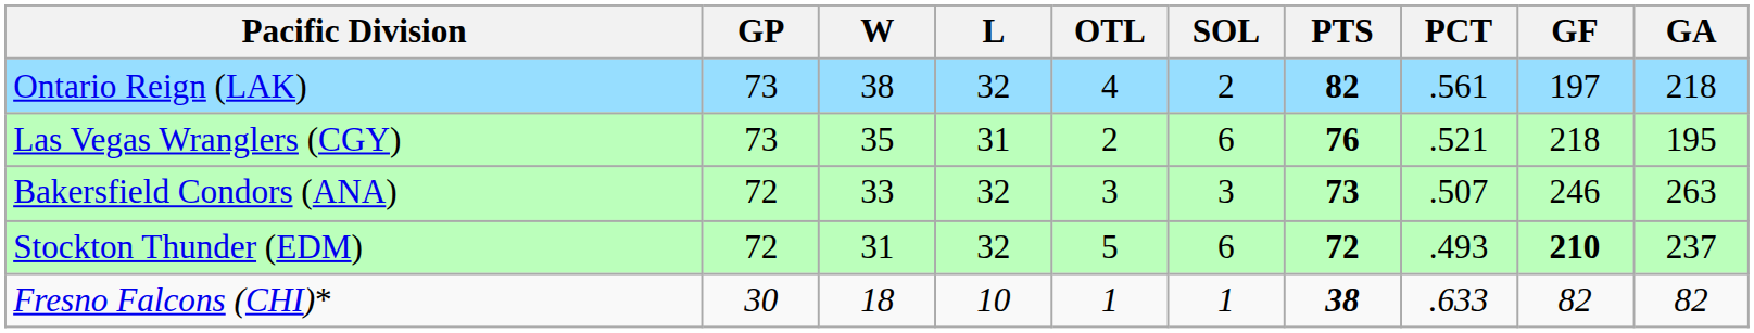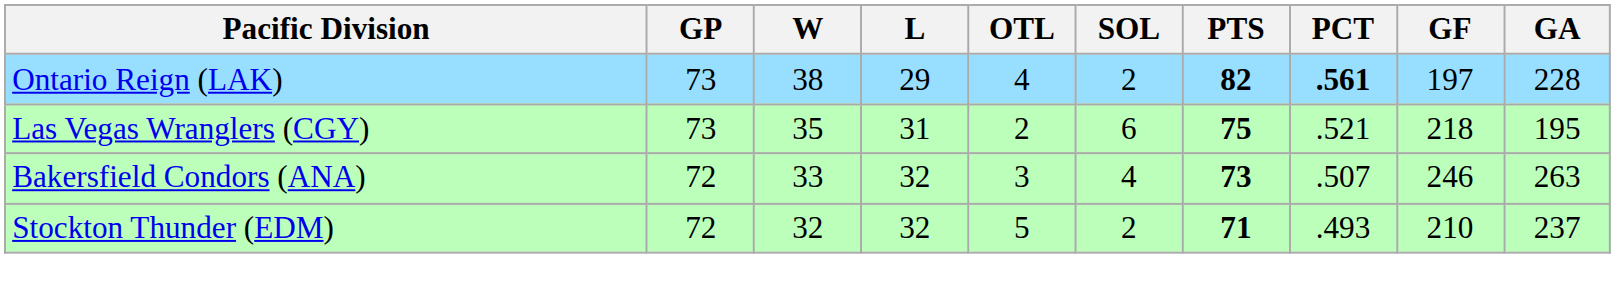 <table class="wikitable" style="text-align:center">
 <tr>
 <th bgcolor="#DDDDFF" width="30%">Pacific Division</th>
 <th bgcolor="#DDDDFF" width="5%">GP</th>
 <th bgcolor="#DDDDFF" width="5%">W</th>
 <th bgcolor="#DDDDFF" width="5%">L</th>
 <th bgcolor="#DDDDFF" width="5%">OTL</th>
 <th bgcolor="#DDDDFF" width="5%">SOL</th>
 <th bgcolor="#DDDDFF" width="5%">PTS</th>
 <th bgcolor="#DDDDFF" width="5%">PCT</th>
 <th bgcolor="#DDDDFF" width="5%">GF</th>
 <th bgcolor="#DDDDFF" width="5%">GA</th>
 </tr>
 <tr bgcolor="#97DEFF">
 <td align=left><a href='#'>Ontario Reign</a> (<a href='#'>LAK</a>)</td>
 <td>73</td>
 <td>38</td>
-<td>32</td>
+<td>29</td>
 <td>4</td>
 <td>2</td>
 <td><strong>82</strong></td>
-<td>.561</td>
+<td><strong>.561</strong></td>
 <td>197</td>
-<td>218</td>
+<td>228</td>
 </tr>
 <tr bgcolor=#bbffbb>
 <td align=left><a href='#'>Las Vegas Wranglers</a> (<a href='#'>CGY</a>)</td>
 <td>73</td>
 <td>35</td>
 <td>31</td>
 <td>2</td>
 <td>6</td>
-<td><strong>76</strong></td>
+<td><strong>75</strong></td>
 <td>.521</td>
 <td>218</td>
 <td>195</td>
 </tr>
 <tr bgcolor=#bbffbb>
 <td align=left><a href='#'>Bakersfield Condors</a> (<a href='#'>ANA</a>)</td>
 <td>72</td>
 <td>33</td>
 <td>32</td>
 <td>3</td>
-<td>3</td>
+<td>4</td>
 <td><strong>73</strong></td>
 <td>.507</td>
 <td>246</td>
 <td>263</td>
 </tr>
 <tr bgcolor=#bbffbb>
 <td align=left><a href='#'>Stockton Thunder</a> (<a href='#'>EDM</a>)</td>
 <td>72</td>
-<td>31</td>
+<td>32</td>
 <td>32</td>
 <td>5</td>
-<td>6</td>
-<td><strong>72</strong></td>
+<td>2</td>
+<td><strong>71</strong></td>
 <td>.493</td>
-<td><strong>210</strong></td>
+<td>210</td>
 <td>237</td>
 </tr>
-<tr>
-<td align=left><em><a href='#'>Fresno Falcons</a> (<a href='#'>CHI</a>)</em>*</td>
-<td><em>30</em></td>
-<td><em>18</em></td>
-<td><em>10</em></td>
-<td><em>1</em></td>
-<td><em>1</em></td>
-<td><strong><em>38</em></strong></td>
-<td><em>.633</em></td>
-<td><em>82</em></td>
-<td><em>82</em></td>
-</tr>
 </table>
